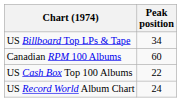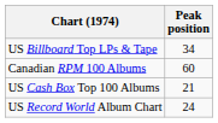 <table class="wikitable">
 <tr>
 <th>Chart (1974)</th>
 <th>Peak<br>position</th>
 </tr>
 <tr>
 <td>US <a href='#'><em>Billboard</em> Top LPs & Tape</a></td>
 <td align="center">34</td>
 </tr>
 <tr>
 <td>Canadian <a href='#'><em>RPM</em> 100 Albums</a></td>
 <td align="center">60</td>
 </tr>
 <tr>
 <td>US <em><a href='#'>Cash Box</a></em> Top 100 Albums</td>
-<td align="center">22</td>
+<td align="center">21</td>
 </tr>
 <tr>
 <td>US <em><a href='#'>Record World</a></em> Album Chart</td>
 <td align="center">24</td>
 </tr>
 </table>
